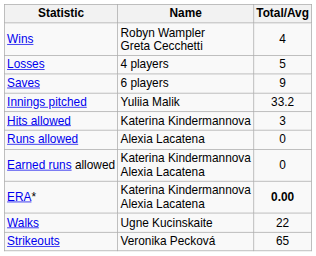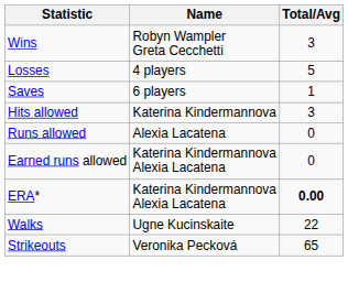 <table class=wikitable>
 <tr>
 <th>Statistic</th>
 <th>Name</th>
 <th>Total/Avg</th>
 </tr>
 <tr>
 <td><a href='#'>Wins</a></td>
 <td> Robyn Wampler<br> Greta Cecchetti</td>
-<td style="text-align: center;">4</td>
+<td style="text-align: center;">3</td>
 </tr>
 <tr>
 <td><a href='#'>Losses</a></td>
 <td>4 players</td>
 <td style="text-align: center;">5</td>
 </tr>
 <tr>
 <td><a href='#'>Saves</a></td>
 <td>6 players</td>
-<td style="text-align: center;">9</td>
-</tr>
-<tr>
-<td><a href='#'>Innings pitched</a></td>
-<td> Yuliia Malik</td>
-<td style="text-align: center;">33.2</td>
+<td style="text-align: center;">1</td>
 </tr>
 <tr>
 <td><a href='#'>Hits allowed</a></td>
 <td> Katerina Kindermannova</td>
 <td style="text-align: center;">3</td>
 </tr>
 <tr>
 <td><a href='#'>Runs allowed</a></td>
 <td> Alexia Lacatena</td>
 <td style="text-align: center;">0</td>
 </tr>
 <tr>
 <td><a href='#'>Earned runs</a> allowed</td>
 <td> Katerina Kindermannova<br> Alexia Lacatena</td>
 <td style="text-align: center;">0</td>
 </tr>
 <tr>
 <td><a href='#'>ERA</a>*</td>
 <td> Katerina Kindermannova<br> Alexia Lacatena</td>
 <td style="text-align: center;"><strong>0.00</strong></td>
 </tr>
 <tr>
 <td><a href='#'>Walks</a></td>
 <td> Ugne Kucinskaite</td>
 <td style="text-align: center;">22</td>
 </tr>
 <tr>
 <td><a href='#'>Strikeouts</a></td>
 <td> Veronika Pecková</td>
 <td style="text-align: center;">65</td>
 </tr>
 </table>
